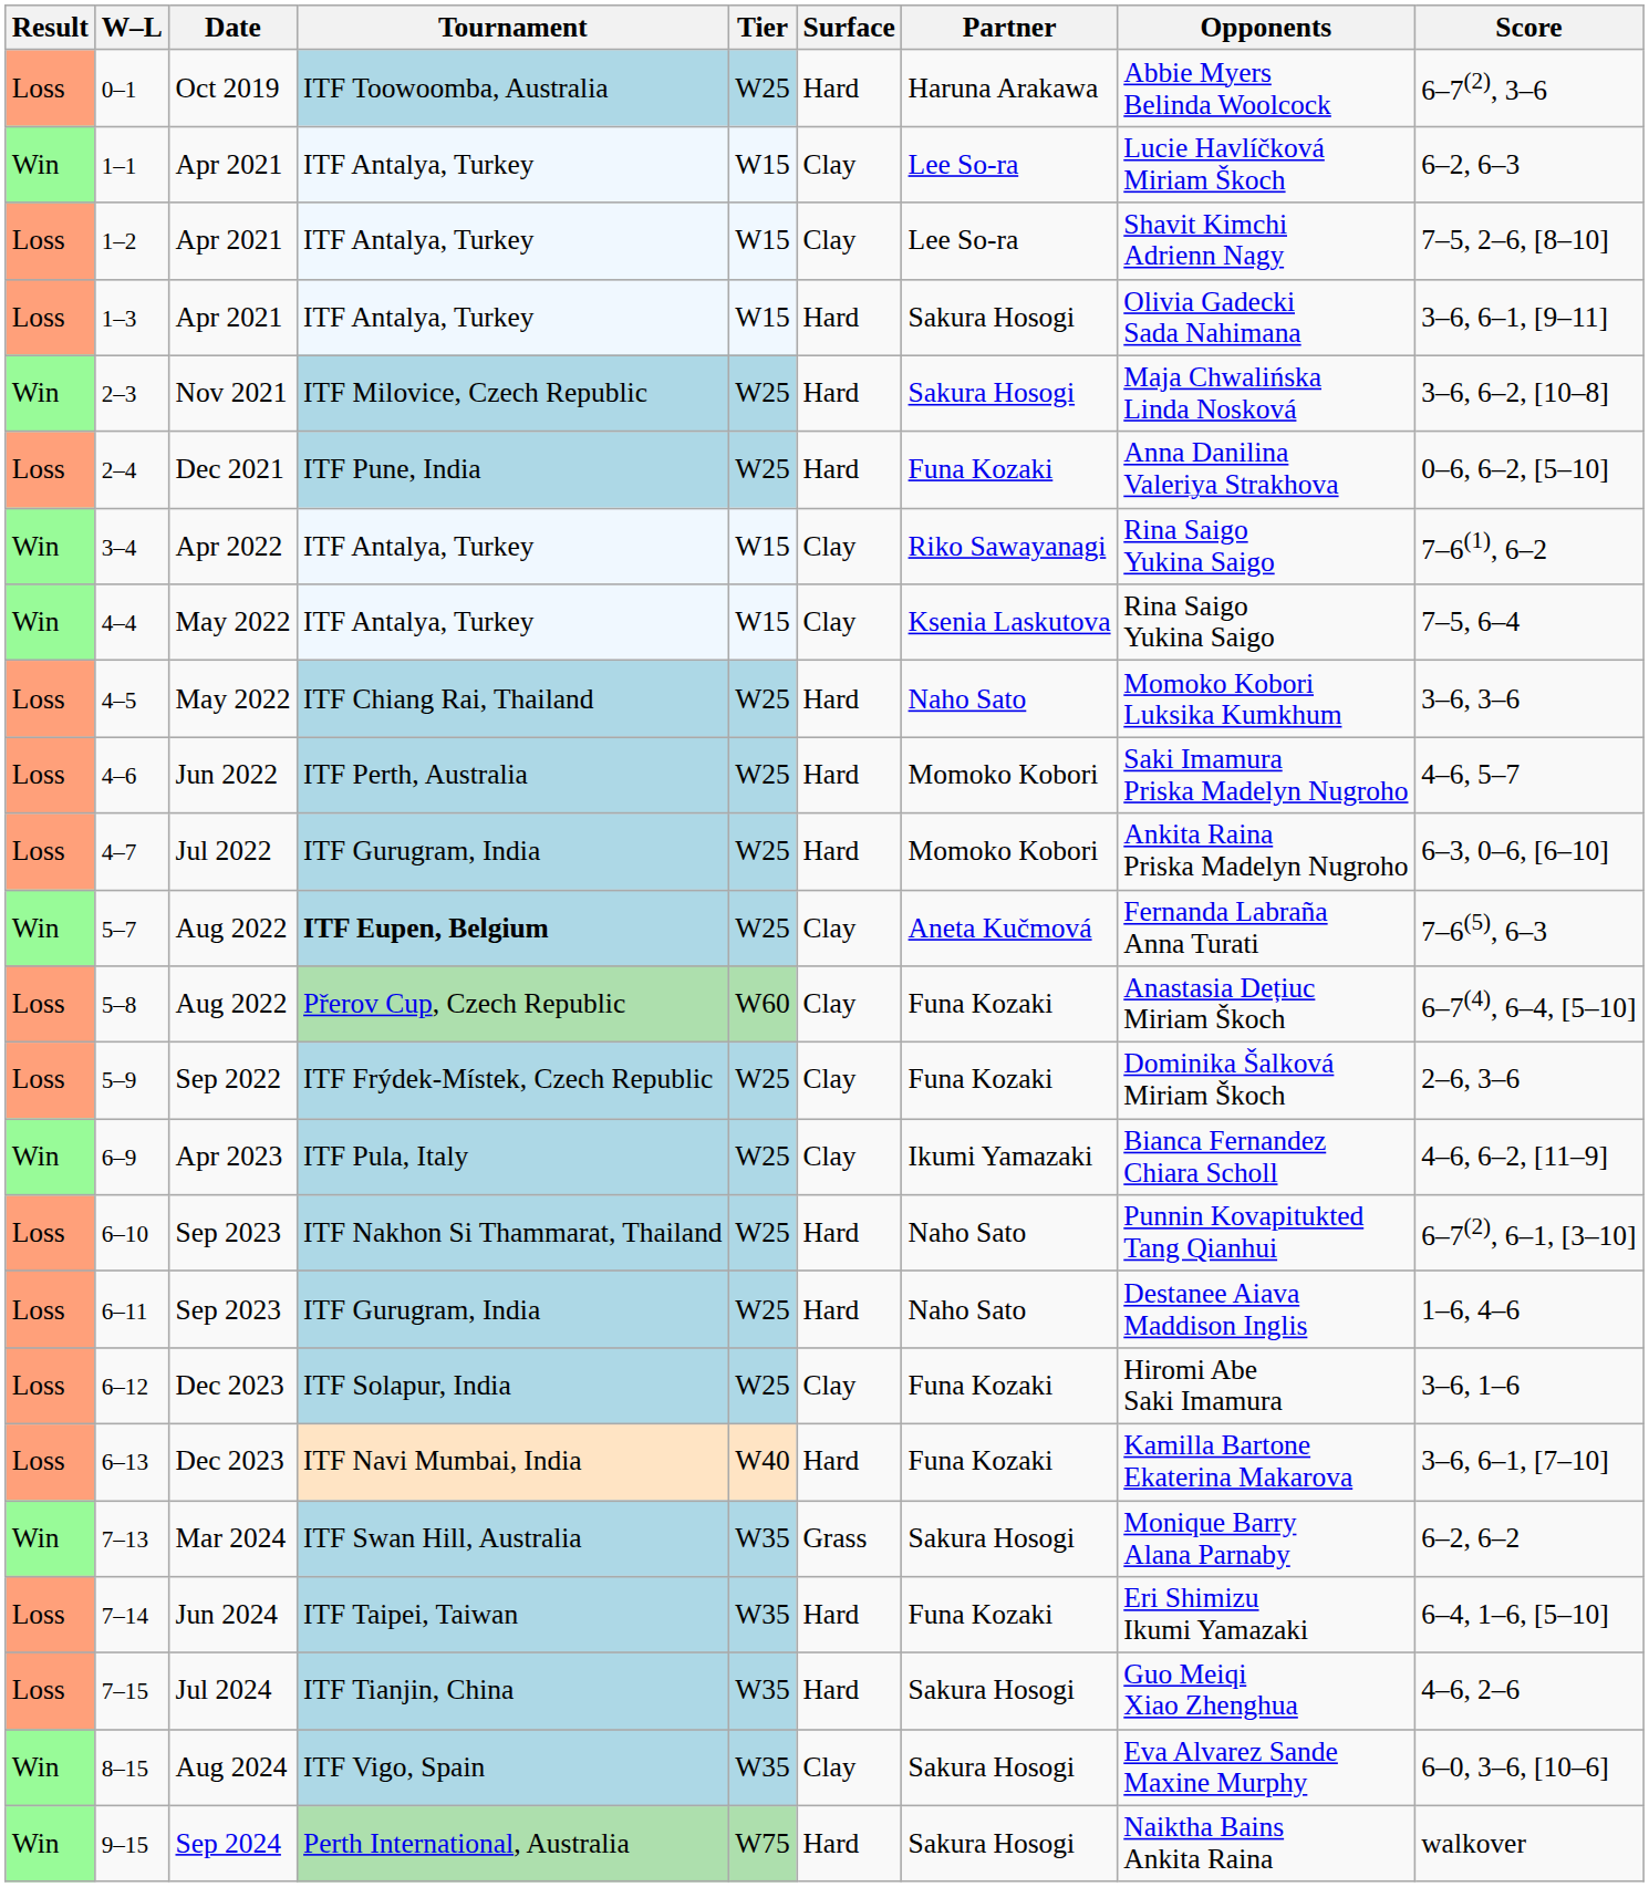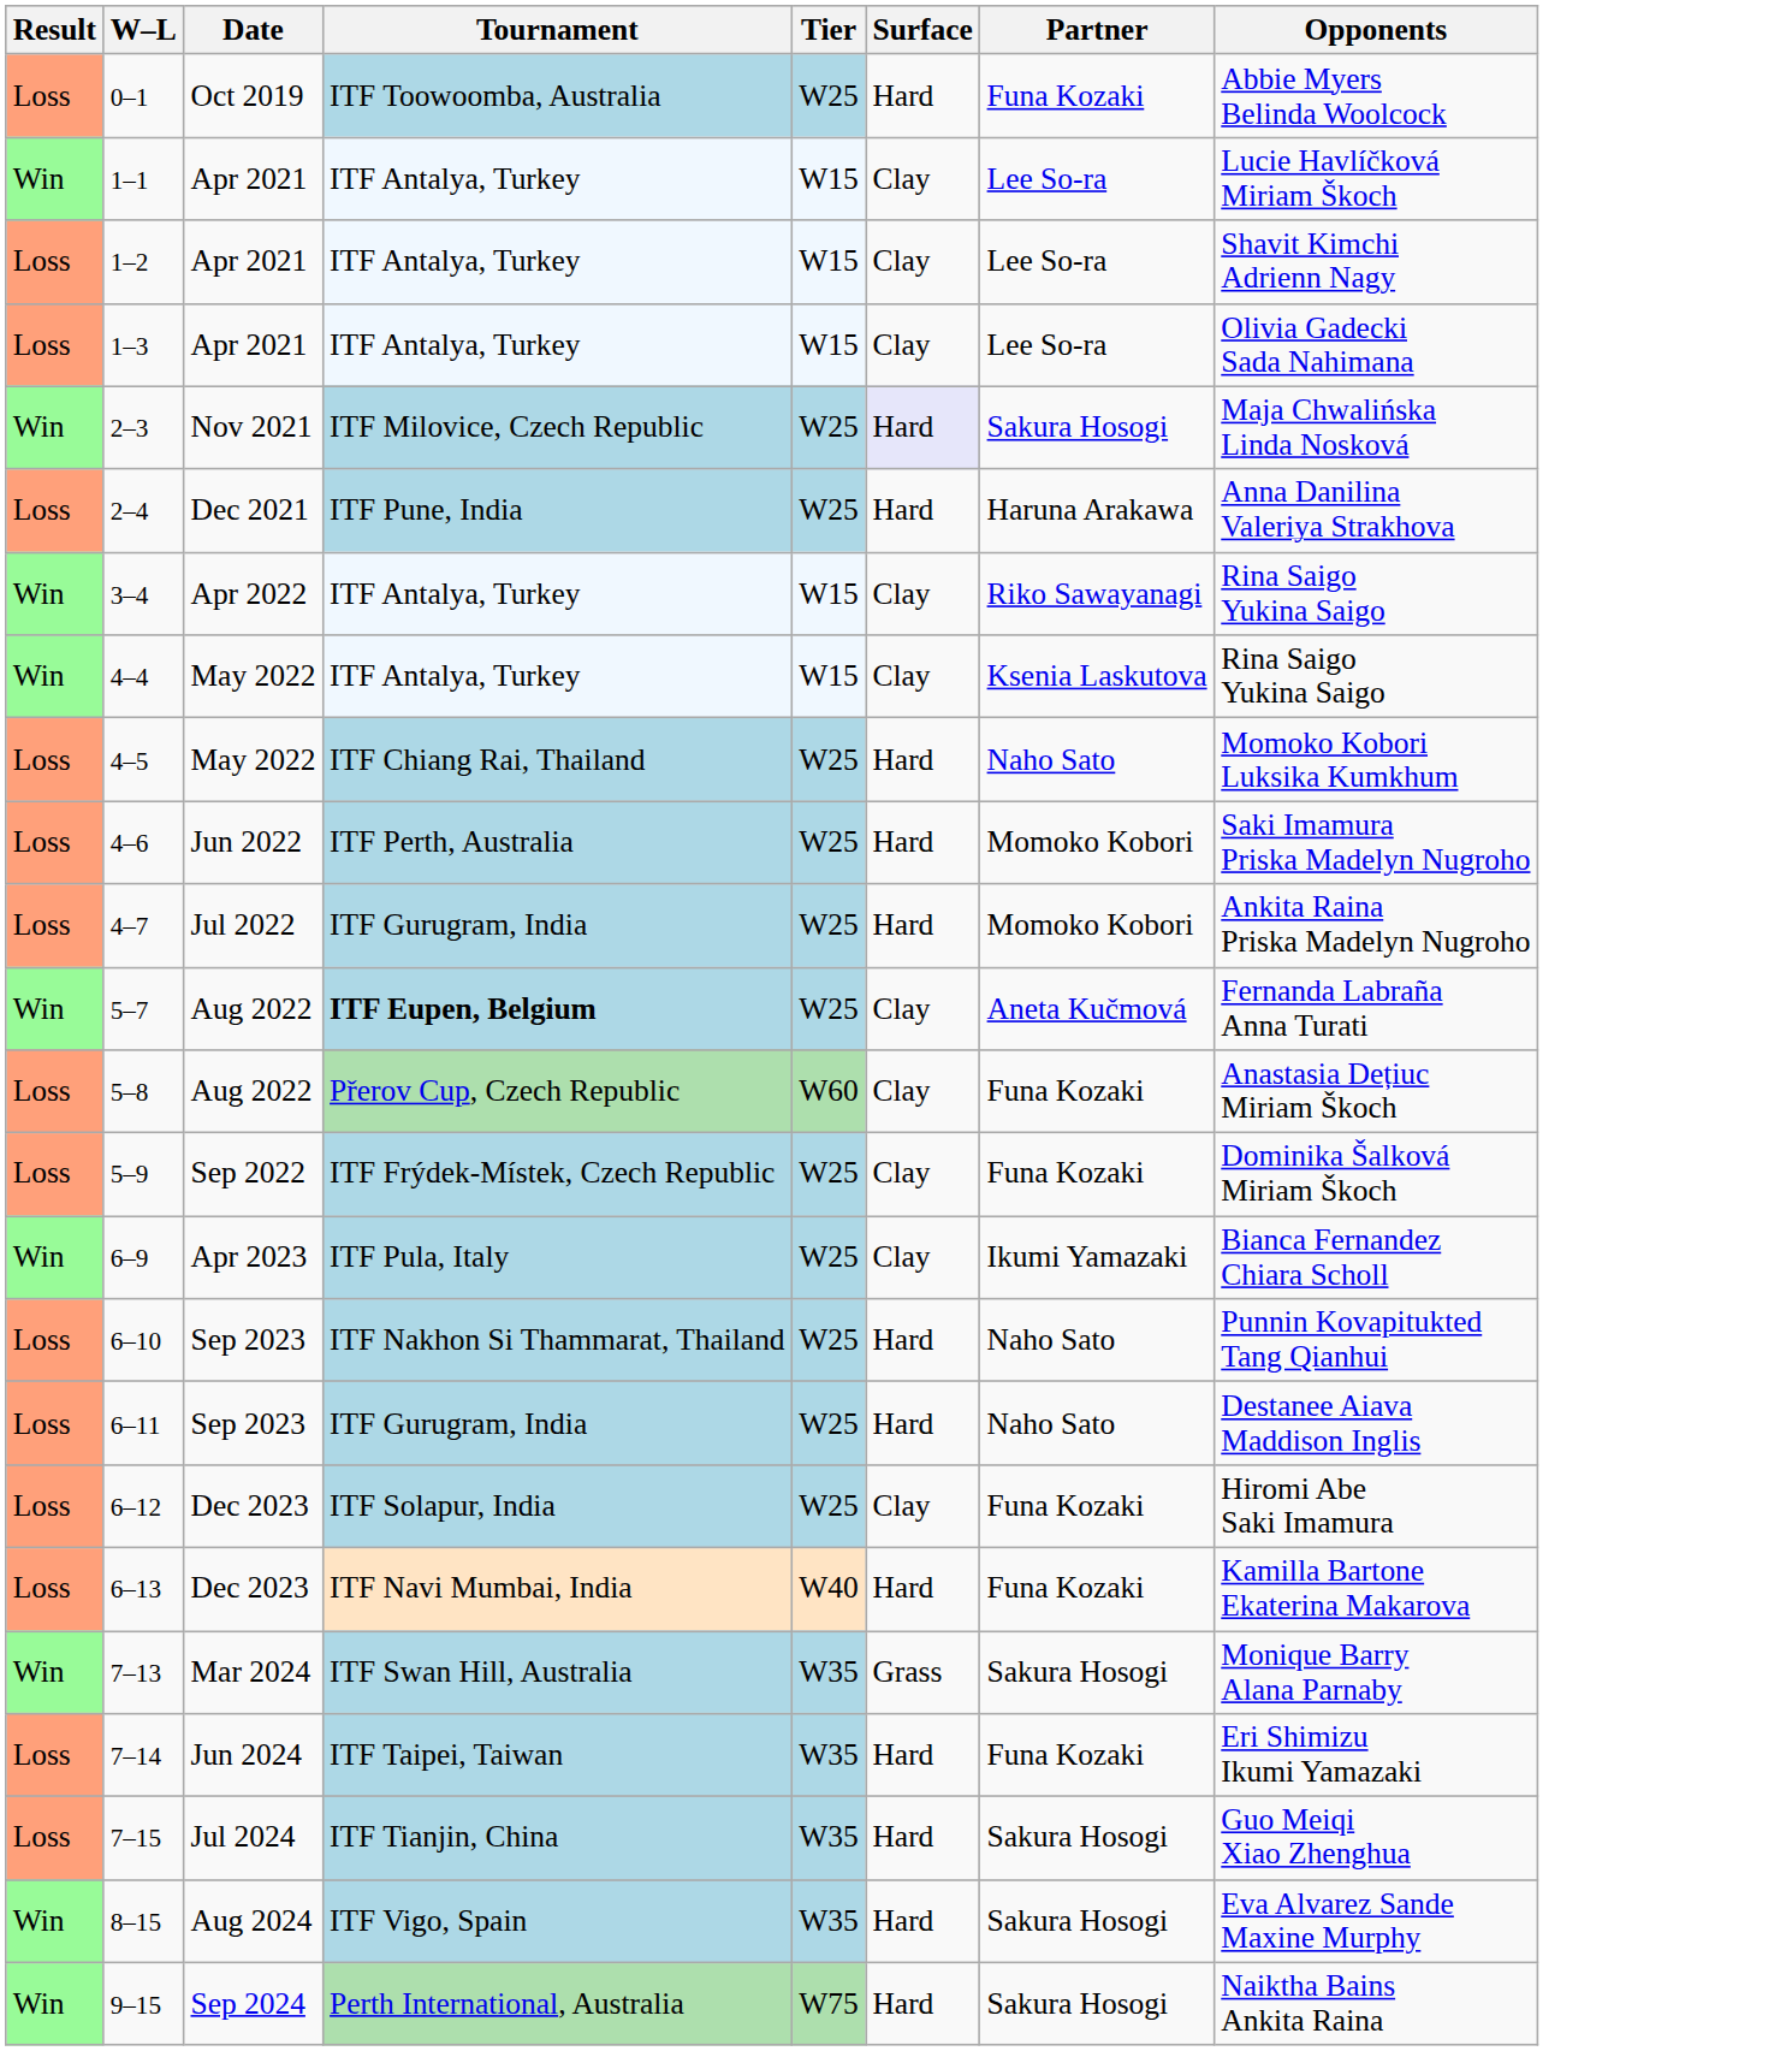 <table class="wikitable sortable">
 <tr>
 <th>Result</th>
 <th class="unsortable">W–L</th>
 <th>Date</th>
 <th>Tournament</th>
 <th>Tier</th>
 <th>Surface</th>
 <th>Partner</th>
 <th>Opponents</th>
-<th class="unsortable">Score</th>
 </tr>
 <tr>
 <td bgcolor="ffa07a">Loss</td>
 <td><small>0–1</small></td>
 <td>Oct 2019</td>
 <td style="background:lightblue;">ITF Toowoomba, Australia</td>
 <td style="background:lightblue;">W25</td>
 <td>Hard</td>
-<td> Haruna Arakawa</td>
+<td> <a href='#'>Funa Kozaki</a></td>
 <td> <a href='#'>Abbie Myers</a><br> <a href='#'>Belinda Woolcock</a></td>
-<td>6–7<sup>(2)</sup>, 3–6</td>
 </tr>
 <tr>
 <td bgcolor="98FB98">Win</td>
 <td><small>1–1</small></td>
 <td>Apr 2021</td>
 <td style="background:#f0f8ff;">ITF Antalya, Turkey</td>
 <td style="background:#f0f8ff;">W15</td>
 <td>Clay</td>
 <td> <a href='#'>Lee So-ra</a></td>
 <td> <a href='#'>Lucie Havlíčková</a><br> <a href='#'>Miriam Škoch</a></td>
-<td>6–2, 6–3</td>
 </tr>
 <tr>
 <td bgcolor=#ffa07a>Loss</td>
 <td><small>1–2</small></td>
 <td>Apr 2021</td>
 <td style="background:#f0f8ff;">ITF Antalya, Turkey</td>
 <td style="background:#f0f8ff;">W15</td>
 <td>Clay</td>
 <td> Lee So-ra</td>
 <td> <a href='#'>Shavit Kimchi</a><br> <a href='#'>Adrienn Nagy</a></td>
-<td>7–5, 2–6, [8–10]</td>
 </tr>
 <tr>
 <td bgcolor=#ffa07a>Loss</td>
 <td><small>1–3</small></td>
 <td>Apr 2021</td>
 <td style="background:#f0f8ff;">ITF Antalya, Turkey</td>
 <td style="background:#f0f8ff;">W15</td>
-<td>Hard</td>
-<td> Sakura Hosogi</td>
+<td>Clay</td>
+<td> Lee So-ra</td>
 <td> <a href='#'>Olivia Gadecki</a><br> <a href='#'>Sada Nahimana</a></td>
-<td>3–6, 6–1, [9–11]</td>
 </tr>
 <tr>
 <td style="background:#98fb98;">Win</td>
 <td><small>2–3</small></td>
 <td>Nov 2021</td>
 <td style="background:lightblue;">ITF Milovice, Czech Republic</td>
 <td style="background:lightblue;">W25</td>
-<td>Hard</td>
+<td style="background: lavender;">Hard</td>
 <td> <a href='#'>Sakura Hosogi</a></td>
 <td> <a href='#'>Maja Chwalińska</a><br> <a href='#'>Linda Nosková</a></td>
-<td>3–6, 6–2, [10–8]</td>
 </tr>
 <tr>
 <td bgcolor=#ffa07a>Loss</td>
 <td><small>2–4</small></td>
 <td>Dec 2021</td>
 <td style="background:lightblue;">ITF Pune, India</td>
 <td style="background:lightblue;">W25</td>
 <td>Hard</td>
-<td> <a href='#'>Funa Kozaki</a></td>
+<td> Haruna Arakawa</td>
 <td> <a href='#'>Anna Danilina</a><br> <a href='#'>Valeriya Strakhova</a></td>
-<td>0–6, 6–2, [5–10]</td>
 </tr>
 <tr>
 <td style="background:#98fb98;">Win</td>
 <td><small>3–4</small></td>
 <td>Apr 2022</td>
 <td style="background:#f0f8ff;">ITF Antalya, Turkey</td>
 <td style="background:#f0f8ff;">W15</td>
 <td>Clay</td>
 <td> <a href='#'>Riko Sawayanagi</a></td>
 <td> <a href='#'>Rina Saigo</a><br> <a href='#'>Yukina Saigo</a></td>
-<td>7–6<sup>(1)</sup>, 6–2</td>
 </tr>
 <tr>
 <td bgcolor=98FB98>Win</td>
 <td><small>4–4</small></td>
 <td>May 2022</td>
 <td style="background:#f0f8ff;">ITF Antalya, Turkey</td>
 <td style="background:#f0f8ff;">W15</td>
 <td>Clay</td>
 <td> <a href='#'>Ksenia Laskutova</a></td>
 <td> Rina Saigo<br> Yukina Saigo</td>
-<td>7–5, 6–4</td>
 </tr>
 <tr>
 <td style="background:#FFA07A;">Loss</td>
 <td><small>4–5</small></td>
 <td>May 2022</td>
 <td style="background:lightblue;">ITF Chiang Rai, Thailand</td>
 <td style="background:lightblue;">W25</td>
 <td>Hard</td>
 <td> <a href='#'>Naho Sato</a></td>
 <td> <a href='#'>Momoko Kobori</a><br> <a href='#'>Luksika Kumkhum</a></td>
-<td>3–6, 3–6</td>
 </tr>
 <tr>
 <td style="background:#ffa07a;">Loss</td>
 <td><small>4–6</small></td>
 <td>Jun 2022</td>
 <td style="background:lightblue;">ITF Perth, Australia</td>
 <td style="background:lightblue;">W25</td>
 <td>Hard</td>
 <td> Momoko Kobori</td>
 <td> <a href='#'>Saki Imamura</a><br> <a href='#'>Priska Madelyn Nugroho</a></td>
-<td>4–6, 5–7</td>
 </tr>
 <tr>
 <td style="background:#ffa07a;">Loss</td>
 <td><small>4–7</small></td>
 <td>Jul 2022</td>
 <td style="background:lightblue;">ITF Gurugram, India</td>
 <td style="background:lightblue;">W25</td>
 <td>Hard</td>
 <td> Momoko Kobori</td>
 <td> <a href='#'>Ankita Raina</a><br> Priska Madelyn Nugroho</td>
-<td>6–3, 0–6, [6–10]</td>
 </tr>
 <tr>
 <td style=background:#98FB98>Win</td>
 <td><small>5–7</small></td>
 <td>Aug 2022</td>
 <td style="background:lightblue;"><strong>ITF Eupen, Belgium</strong></td>
 <td style="background:lightblue;">W25</td>
 <td>Clay</td>
 <td> <a href='#'>Aneta Kučmová</a></td>
 <td> <a href='#'>Fernanda Labraña</a><br> Anna Turati</td>
-<td>7–6<sup>(5)</sup>, 6–3</td>
 </tr>
 <tr>
 <td style=background:#ffa07a>Loss</td>
 <td><small>5–8</small></td>
 <td>Aug 2022</td>
 <td style=background:#addfad;><a href='#'>Přerov Cup</a>, Czech Republic</td>
 <td style=background:#addfad;>W60</td>
 <td>Clay</td>
 <td> Funa Kozaki</td>
 <td> <a href='#'>Anastasia Dețiuc</a> <br>  Miriam Škoch</td>
-<td>6–7<sup>(4)</sup>, 6–4, [5–10]</td>
 </tr>
 <tr>
 <td style=background:#ffa07a>Loss</td>
 <td><small>5–9</small></td>
 <td>Sep 2022</td>
 <td style="background:lightblue;">ITF Frýdek-Místek, Czech Republic</td>
 <td style="background:lightblue;">W25</td>
 <td>Clay</td>
 <td> Funa Kozaki</td>
 <td> <a href='#'>Dominika Šalková</a> <br>  Miriam Škoch</td>
-<td>2–6, 3–6</td>
 </tr>
 <tr>
 <td style=background:#98FB98>Win</td>
 <td><small>6–9</small></td>
 <td>Apr 2023</td>
 <td style="background:lightblue;">ITF Pula, Italy</td>
 <td style="background:lightblue;">W25</td>
 <td>Clay</td>
 <td> Ikumi Yamazaki</td>
 <td> <a href='#'>Bianca Fernandez</a><br> <a href='#'>Chiara Scholl</a></td>
-<td>4–6, 6–2, [11–9]</td>
 </tr>
 <tr>
 <td style="background:#FFA07A;">Loss</td>
 <td><small>6–10</small></td>
 <td>Sep 2023</td>
 <td style="background:lightblue;">ITF Nakhon Si Thammarat, Thailand</td>
 <td style="background:lightblue;">W25</td>
 <td>Hard</td>
 <td> Naho Sato</td>
 <td> <a href='#'>Punnin Kovapitukted</a><br> <a href='#'>Tang Qianhui</a></td>
-<td>6–7<sup>(2)</sup>, 6–1, [3–10]</td>
 </tr>
 <tr>
 <td style="background:#FFA07A;">Loss</td>
 <td><small>6–11</small></td>
 <td>Sep 2023</td>
 <td style="background:lightblue;">ITF Gurugram, India</td>
 <td style="background:lightblue;">W25</td>
 <td>Hard</td>
 <td> Naho Sato</td>
 <td> <a href='#'>Destanee Aiava</a><br> <a href='#'>Maddison Inglis</a></td>
-<td>1–6, 4–6</td>
 </tr>
 <tr>
 <td style="background:#FFA07A;">Loss</td>
 <td><small>6–12</small></td>
 <td>Dec 2023</td>
 <td style="background:lightblue;">ITF Solapur, India</td>
 <td style="background:lightblue;">W25</td>
 <td>Clay</td>
 <td> Funa Kozaki</td>
 <td> Hiromi Abe<br> Saki Imamura</td>
-<td>3–6, 1–6</td>
 </tr>
 <tr>
 <td style="background:#FFA07A;">Loss</td>
 <td><small>6–13</small></td>
 <td>Dec 2023</td>
 <td style="background:#ffe4c4;">ITF Navi Mumbai, India</td>
 <td style="background:#ffe4c4;">W40</td>
 <td>Hard</td>
 <td> Funa Kozaki</td>
 <td> <a href='#'>Kamilla Bartone</a><br> <a href='#'>Ekaterina Makarova</a></td>
-<td>3–6, 6–1, [7–10]</td>
 </tr>
 <tr>
 <td style="background:#98fb98;">Win</td>
 <td><small>7–13</small></td>
 <td>Mar 2024</td>
 <td style="background:lightblue;">ITF Swan Hill, Australia</td>
 <td style="background:lightblue;">W35</td>
 <td>Grass</td>
 <td> Sakura Hosogi</td>
 <td> <a href='#'>Monique Barry</a><br> <a href='#'>Alana Parnaby</a></td>
-<td>6–2, 6–2</td>
 </tr>
 <tr>
 <td style="background:#FFA07A;">Loss</td>
 <td><small>7–14</small></td>
 <td>Jun 2024</td>
 <td style="background:lightblue;">ITF Taipei, Taiwan</td>
 <td style="background:lightblue;">W35</td>
 <td>Hard</td>
 <td> Funa Kozaki</td>
 <td> <a href='#'>Eri Shimizu</a> <br>  Ikumi Yamazaki</td>
-<td>6–4, 1–6, [5–10]</td>
 </tr>
 <tr>
 <td bgcolor="ffa07a">Loss</td>
 <td><small>7–15</small></td>
 <td>Jul 2024</td>
 <td style="background:lightblue;">ITF Tianjin, China</td>
 <td style="background:lightblue;">W35</td>
 <td>Hard</td>
 <td> Sakura Hosogi</td>
 <td> <a href='#'>Guo Meiqi</a><br> <a href='#'>Xiao Zhenghua</a></td>
-<td>4–6, 2–6</td>
 </tr>
 <tr>
 <td style="background:#98fb98;">Win</td>
 <td><small>8–15</small></td>
 <td>Aug 2024</td>
 <td style="background:lightblue;">ITF Vigo, Spain</td>
 <td style="background:lightblue;">W35</td>
-<td>Clay</td>
+<td>Hard</td>
 <td> Sakura Hosogi</td>
 <td> <a href='#'>Eva Alvarez Sande</a><br> <a href='#'>Maxine Murphy</a></td>
-<td>6–0, 3–6, [10–6]</td>
 </tr>
 <tr>
 <td style="background:#98fb98;">Win</td>
 <td><small>9–15</small></td>
 <td><a href='#'>Sep 2024</a></td>
 <td style=background:#addfad;><a href='#'>Perth International</a>, Australia</td>
 <td style=background:#addfad;>W75</td>
 <td>Hard</td>
 <td> Sakura Hosogi</td>
 <td> <a href='#'>Naiktha Bains</a><br> Ankita Raina</td>
-<td>walkover</td>
 </tr>
 </table>
